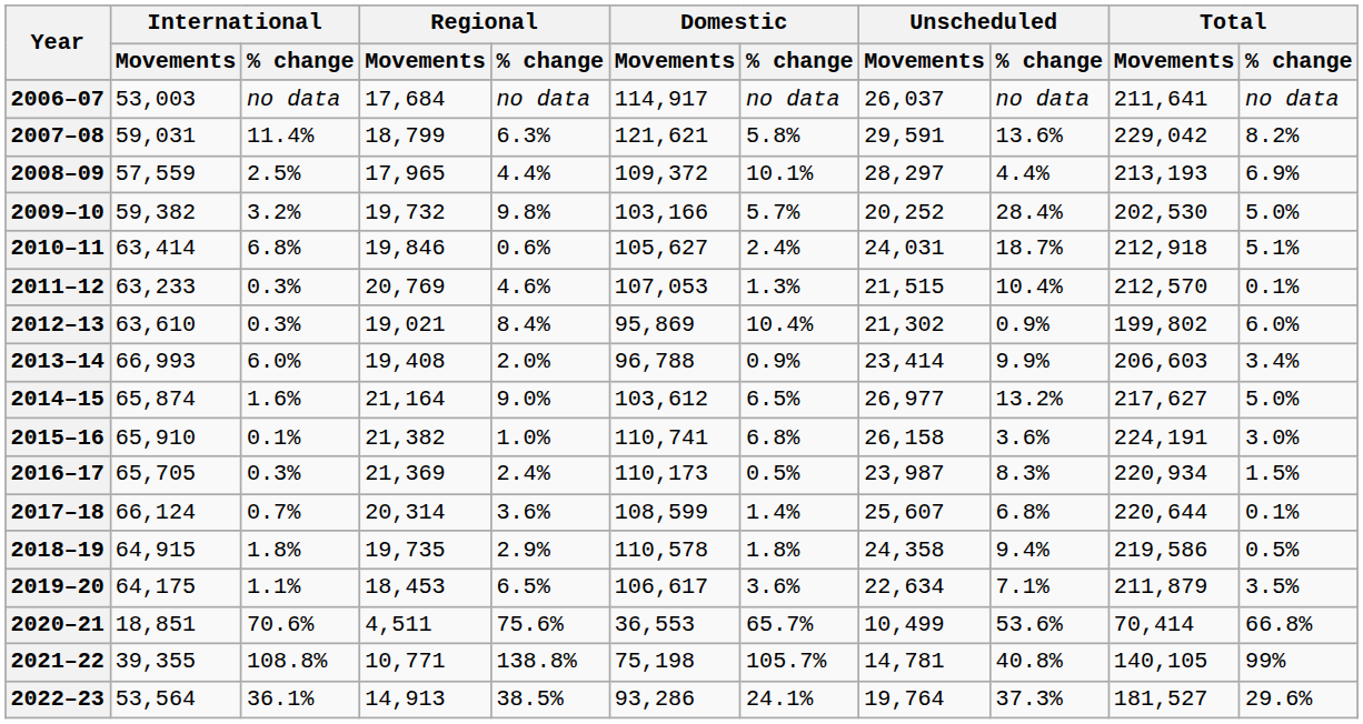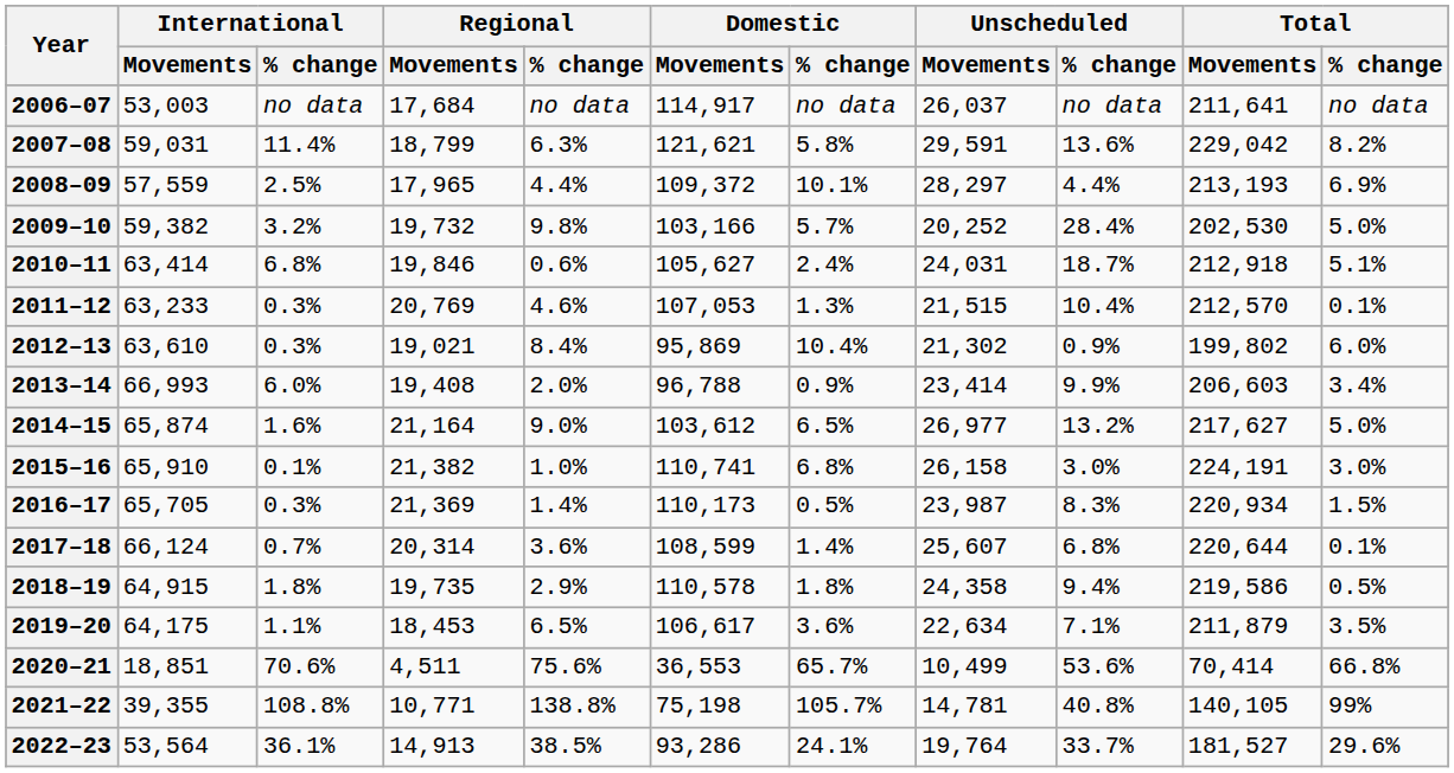 <table class="wikitable" style="font-size:90%; margin:auto;">
 <tr>
 <th rowspan="2">Year</th>
 <th colspan="2">International</th>
 <th colspan="2">Regional</th>
 <th colspan="2">Domestic</th>
 <th colspan="2">Unscheduled</th>
 <th colspan="2">Total</th>
 </tr>
 <tr>
 <th>Movements</th>
 <th>% change</th>
 <th>Movements</th>
 <th>% change</th>
 <th>Movements</th>
 <th>% change</th>
 <th>Movements</th>
 <th>% change</th>
 <th>Movements</th>
 <th>% change</th>
 </tr>
 <tr>
 <th>2006–07</th>
 <td>53,003</td>
 <td><em>no data</em></td>
 <td>17,684</td>
 <td><em>no data</em></td>
 <td>114,917</td>
 <td><em>no data</em></td>
 <td>26,037</td>
 <td><em>no data</em></td>
 <td>211,641</td>
 <td><em>no data</em></td>
 </tr>
 <tr>
 <th>2007–08</th>
 <td>59,031</td>
 <td>11.4%</td>
 <td>18,799</td>
 <td>6.3%</td>
 <td>121,621</td>
 <td>5.8%</td>
 <td>29,591</td>
 <td>13.6%</td>
 <td>229,042</td>
 <td>8.2%</td>
 </tr>
 <tr>
 <th>2008–09</th>
 <td>57,559</td>
 <td>2.5%</td>
 <td>17,965</td>
 <td>4.4%</td>
 <td>109,372</td>
 <td>10.1%</td>
 <td>28,297</td>
 <td>4.4%</td>
 <td>213,193</td>
 <td>6.9%</td>
 </tr>
 <tr>
 <th>2009–10</th>
 <td>59,382</td>
 <td>3.2%</td>
 <td>19,732</td>
 <td>9.8%</td>
 <td>103,166</td>
 <td>5.7%</td>
 <td>20,252</td>
 <td>28.4%</td>
 <td>202,530</td>
 <td>5.0%</td>
 </tr>
 <tr>
 <th>2010–11</th>
 <td>63,414</td>
 <td>6.8%</td>
 <td>19,846</td>
 <td>0.6%</td>
 <td>105,627</td>
 <td>2.4%</td>
 <td>24,031</td>
 <td>18.7%</td>
 <td>212,918</td>
 <td>5.1%</td>
 </tr>
 <tr>
 <th>2011–12</th>
 <td>63,233</td>
 <td>0.3%</td>
 <td>20,769</td>
 <td>4.6%</td>
 <td>107,053</td>
 <td>1.3%</td>
 <td>21,515</td>
 <td>10.4%</td>
 <td>212,570</td>
 <td>0.1%</td>
 </tr>
 <tr>
 <th>2012–13</th>
 <td>63,610</td>
 <td>0.3%</td>
 <td>19,021</td>
 <td>8.4%</td>
 <td>95,869</td>
 <td>10.4%</td>
 <td>21,302</td>
 <td>0.9%</td>
 <td>199,802</td>
 <td>6.0%</td>
 </tr>
 <tr>
 <th>2013–14</th>
 <td>66,993</td>
 <td>6.0%</td>
 <td>19,408</td>
 <td>2.0%</td>
 <td>96,788</td>
 <td>0.9%</td>
 <td>23,414</td>
 <td>9.9%</td>
 <td>206,603</td>
 <td>3.4%</td>
 </tr>
 <tr>
 <th>2014–15</th>
 <td>65,874</td>
 <td>1.6%</td>
 <td>21,164</td>
 <td>9.0%</td>
 <td>103,612</td>
 <td>6.5%</td>
 <td>26,977</td>
 <td>13.2%</td>
 <td>217,627</td>
 <td>5.0%</td>
 </tr>
 <tr>
 <th>2015–16</th>
 <td>65,910</td>
 <td>0.1%</td>
 <td>21,382</td>
 <td>1.0%</td>
 <td>110,741</td>
 <td>6.8%</td>
 <td>26,158</td>
-<td>3.6%</td>
+<td>3.0%</td>
 <td>224,191</td>
 <td>3.0%</td>
 </tr>
 <tr>
 <th>2016–17</th>
 <td>65,705</td>
 <td>0.3%</td>
 <td>21,369</td>
-<td>2.4%</td>
+<td>1.4%</td>
 <td>110,173</td>
 <td>0.5%</td>
 <td>23,987</td>
 <td>8.3%</td>
 <td>220,934</td>
 <td>1.5%</td>
 </tr>
 <tr>
 <th>2017–18</th>
 <td>66,124</td>
 <td>0.7%</td>
 <td>20,314</td>
 <td>3.6%</td>
 <td>108,599</td>
 <td>1.4%</td>
 <td>25,607</td>
 <td>6.8%</td>
 <td>220,644</td>
 <td>0.1%</td>
 </tr>
 <tr>
 <th>2018–19</th>
 <td>64,915</td>
 <td>1.8%</td>
 <td>19,735</td>
 <td>2.9%</td>
 <td>110,578</td>
 <td>1.8%</td>
 <td>24,358</td>
 <td>9.4%</td>
 <td>219,586</td>
 <td>0.5%</td>
 </tr>
 <tr>
 <th>2019–20</th>
 <td>64,175</td>
 <td>1.1%</td>
 <td>18,453</td>
 <td>6.5%</td>
 <td>106,617</td>
 <td>3.6%</td>
 <td>22,634</td>
 <td>7.1%</td>
 <td>211,879</td>
 <td>3.5%</td>
 </tr>
 <tr>
 <th>2020–21</th>
 <td>18,851</td>
 <td>70.6%</td>
 <td>4,511</td>
 <td>75.6%</td>
 <td>36,553</td>
 <td>65.7%</td>
 <td>10,499</td>
 <td>53.6%</td>
 <td>70,414</td>
 <td>66.8%</td>
 </tr>
 <tr>
 <th>2021–22</th>
 <td>39,355</td>
 <td>108.8%</td>
 <td>10,771</td>
 <td>138.8%</td>
 <td>75,198</td>
 <td>105.7%</td>
 <td>14,781</td>
 <td>40.8%</td>
 <td>140,105</td>
 <td>99%</td>
 </tr>
 <tr>
 <th>2022–23</th>
 <td>53,564</td>
 <td>36.1%</td>
 <td>14,913</td>
 <td>38.5%</td>
 <td>93,286</td>
 <td>24.1%</td>
 <td>19,764</td>
-<td>37.3%</td>
+<td>33.7%</td>
 <td>181,527</td>
 <td>29.6%</td>
 </tr>
 </table>
